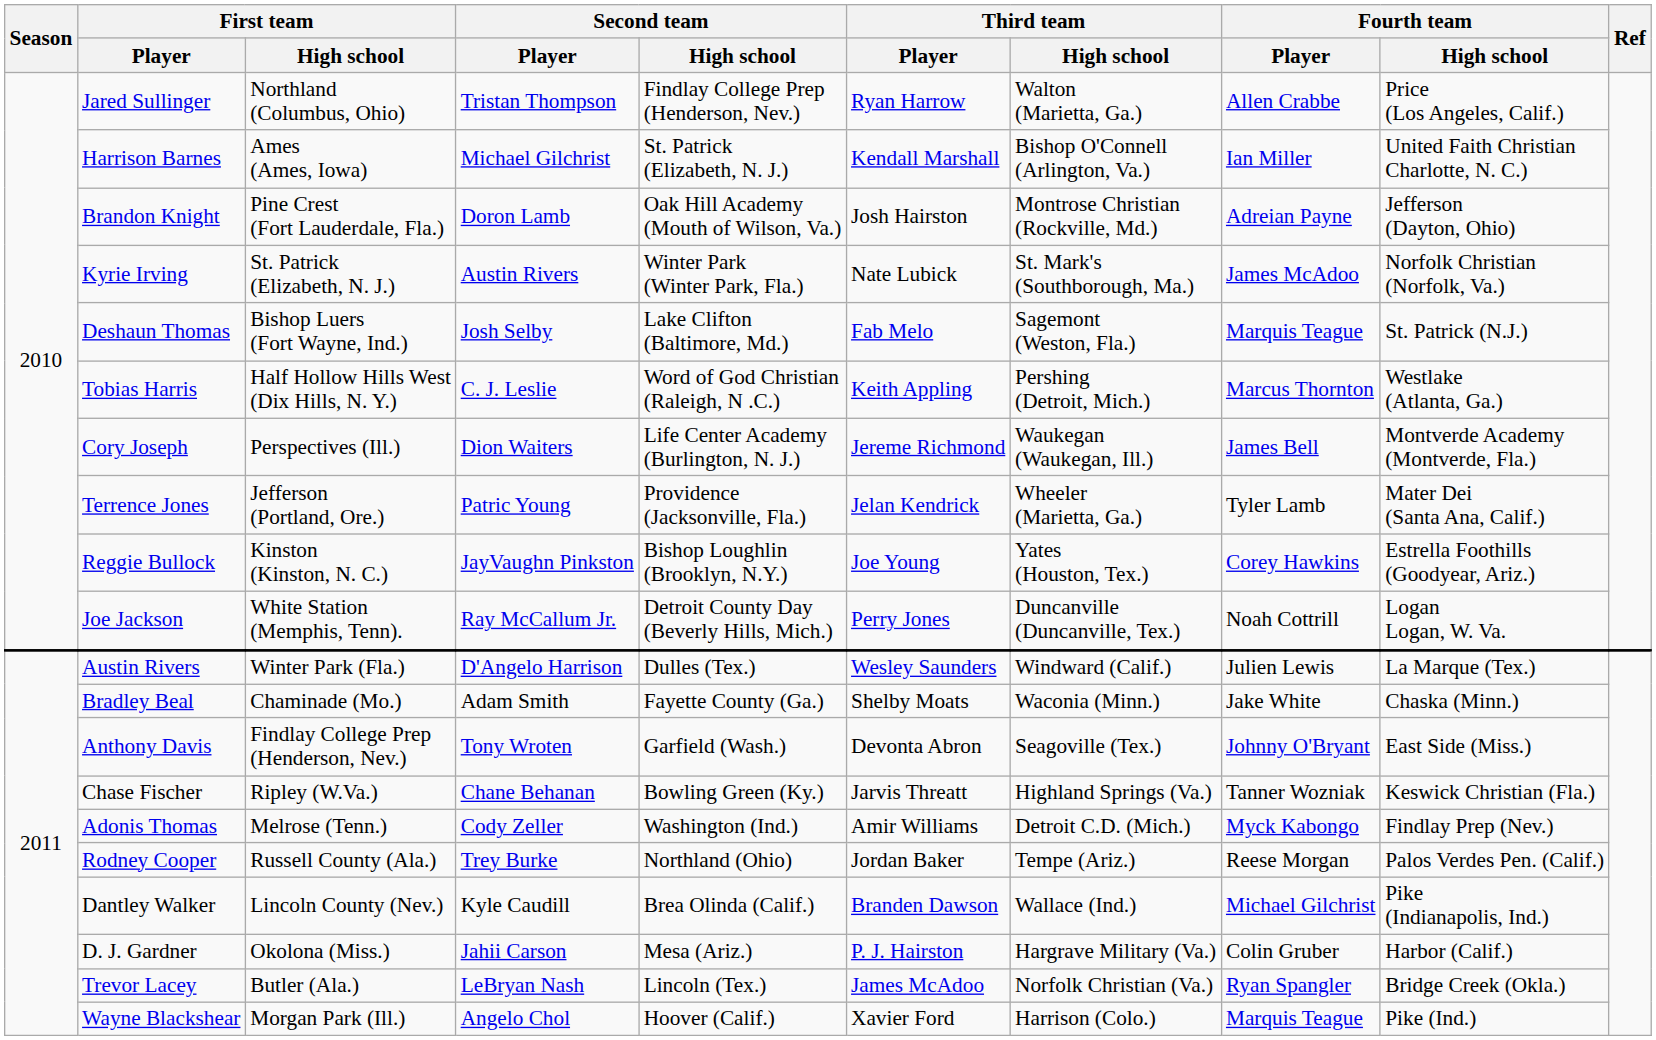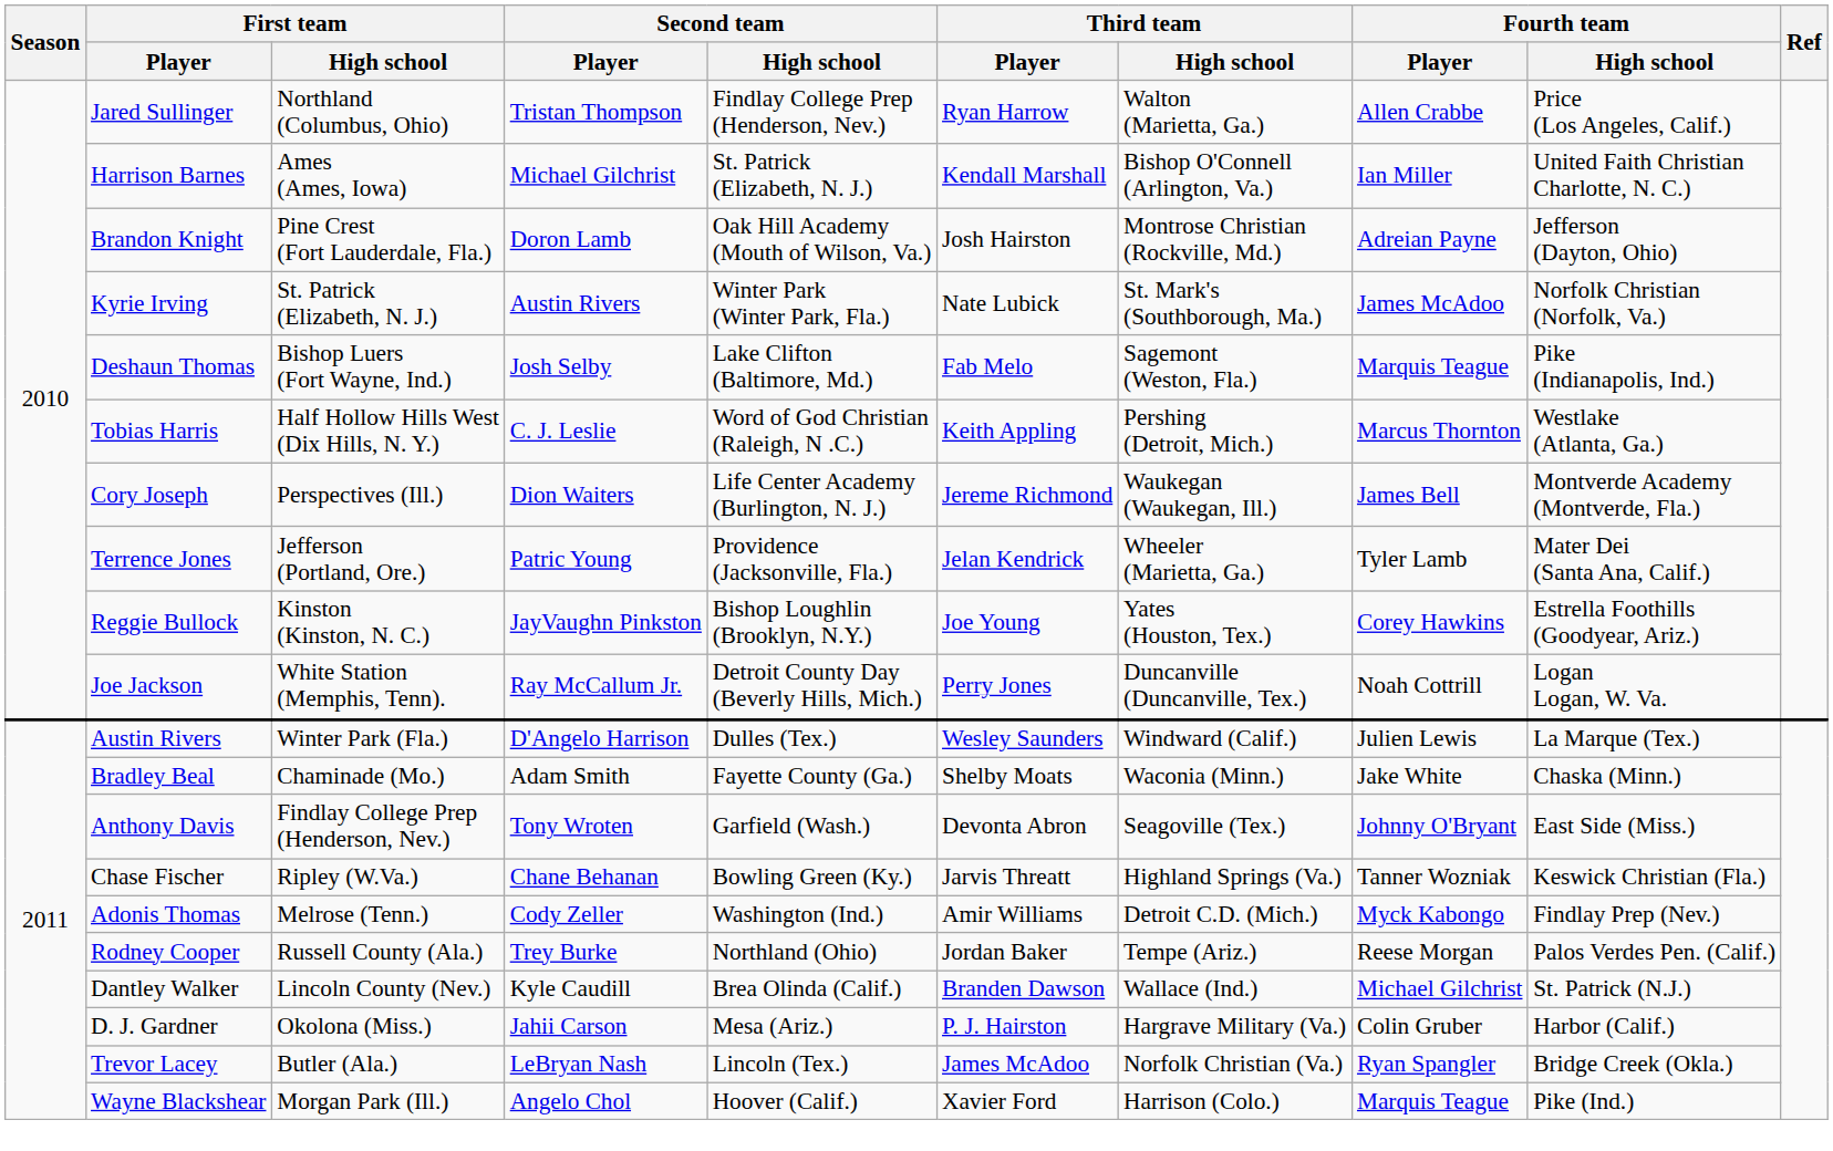 <table class="wikitable" style="width:98%">
 <tr>
 <th rowspan=2>Season</th>
 <th colspan=2>First team</th>
 <th colspan=2>Second team</th>
 <th colspan=2>Third team</th>
 <th colspan=2>Fourth team</th>
 <th rowspan=2>Ref</th>
 </tr>
 <tr>
 <th>Player</th>
 <th>High school</th>
 <th>Player</th>
 <th>High school</th>
 <th>Player</th>
 <th>High school</th>
 <th>Player</th>
 <th>High school</th>
 </tr>
 <tr>
 <td rowspan=10 style="text-align:center;">2010</td>
 <td><a href='#'>Jared Sullinger</a></td>
 <td>Northland <br>(Columbus, Ohio)</td>
 <td><a href='#'>Tristan Thompson</a></td>
 <td>Findlay College Prep<br>(Henderson, Nev.)</td>
 <td><a href='#'>Ryan Harrow</a></td>
 <td>Walton<br>(Marietta, Ga.)</td>
 <td><a href='#'>Allen Crabbe</a></td>
 <td>Price<br>(Los Angeles, Calif.)</td>
 <td rowspan=10></td>
 </tr>
 <tr>
 <td><a href='#'>Harrison Barnes</a></td>
 <td>Ames<br>(Ames, Iowa)</td>
 <td><a href='#'>Michael Gilchrist</a></td>
 <td>St. Patrick<br>(Elizabeth, N. J.)</td>
 <td><a href='#'>Kendall Marshall</a></td>
 <td>Bishop O'Connell<br>(Arlington, Va.)</td>
 <td><a href='#'>Ian Miller</a></td>
 <td>United Faith Christian<br>Charlotte, N. C.)</td>
 </tr>
 <tr>
 <td><a href='#'>Brandon Knight</a></td>
 <td>Pine Crest<br>(Fort Lauderdale, Fla.)</td>
 <td><a href='#'>Doron Lamb</a></td>
 <td>Oak Hill Academy<br>(Mouth of Wilson, Va.)</td>
 <td>Josh Hairston</td>
 <td>Montrose Christian<br>(Rockville, Md.)</td>
 <td><a href='#'>Adreian Payne</a></td>
 <td>Jefferson<br>(Dayton, Ohio)</td>
 </tr>
 <tr>
 <td><a href='#'>Kyrie Irving</a></td>
 <td>St. Patrick<br>(Elizabeth, N. J.)</td>
 <td><a href='#'>Austin Rivers</a></td>
 <td>Winter Park<br>(Winter Park, Fla.)</td>
 <td>Nate Lubick</td>
 <td>St. Mark's<br>(Southborough, Ma.)</td>
 <td><a href='#'>James McAdoo</a></td>
 <td>Norfolk Christian<br>(Norfolk, Va.)</td>
 </tr>
 <tr>
 <td><a href='#'>Deshaun Thomas</a></td>
 <td>Bishop Luers<br>(Fort Wayne, Ind.)</td>
 <td><a href='#'>Josh Selby</a></td>
 <td>Lake Clifton<br>(Baltimore, Md.)</td>
 <td><a href='#'>Fab Melo</a></td>
 <td>Sagemont<br>(Weston, Fla.)</td>
 <td><a href='#'>Marquis Teague</a></td>
-<td>St. Patrick (N.J.)</td>
+<td>Pike<br>(Indianapolis, Ind.)</td>
 </tr>
 <tr>
 <td><a href='#'>Tobias Harris</a></td>
 <td>Half Hollow Hills West<br>(Dix Hills, N. Y.)</td>
 <td><a href='#'>C. J. Leslie</a></td>
 <td>Word of God Christian<br>(Raleigh, N .C.)</td>
 <td><a href='#'>Keith Appling</a></td>
 <td>Pershing<br>(Detroit, Mich.)</td>
 <td><a href='#'>Marcus Thornton</a></td>
 <td>Westlake<br>(Atlanta, Ga.)</td>
 </tr>
 <tr>
 <td><a href='#'>Cory Joseph</a></td>
 <td>Perspectives (Ill.)</td>
 <td><a href='#'>Dion Waiters</a></td>
 <td>Life Center Academy<br>(Burlington, N. J.)</td>
 <td><a href='#'>Jereme Richmond</a></td>
 <td>Waukegan<br>(Waukegan, Ill.)</td>
 <td><a href='#'>James Bell</a></td>
 <td>Montverde Academy<br>(Montverde, Fla.)</td>
 </tr>
 <tr>
 <td><a href='#'>Terrence Jones</a></td>
 <td>Jefferson<br>(Portland, Ore.)</td>
 <td><a href='#'>Patric Young</a></td>
 <td>Providence<br>(Jacksonville, Fla.)</td>
 <td><a href='#'>Jelan Kendrick</a></td>
 <td>Wheeler<br>(Marietta, Ga.)</td>
 <td>Tyler Lamb</td>
 <td>Mater Dei<br>(Santa Ana, Calif.)</td>
 </tr>
 <tr>
 <td><a href='#'>Reggie Bullock</a></td>
 <td>Kinston<br>(Kinston, N. C.)</td>
 <td><a href='#'>JayVaughn Pinkston</a></td>
 <td>Bishop Loughlin<br>(Brooklyn, N.Y.)</td>
 <td><a href='#'>Joe Young</a></td>
 <td>Yates<br>(Houston, Tex.)</td>
 <td><a href='#'>Corey Hawkins</a></td>
 <td>Estrella Foothills<br>(Goodyear, Ariz.)</td>
 </tr>
 <tr>
 <td><a href='#'>Joe Jackson</a></td>
 <td>White Station<br>(Memphis, Tenn).</td>
 <td><a href='#'>Ray McCallum Jr.</a></td>
 <td>Detroit County Day<br>(Beverly Hills, Mich.)</td>
 <td><a href='#'>Perry Jones</a></td>
 <td>Duncanville<br>(Duncanville, Tex.)</td>
 <td>Noah Cottrill</td>
 <td>Logan<br>Logan, W. Va.</td>
 </tr>
 <tr style="border-top:2px solid black">
 <td rowspan=10 style="text-align:center;">2011</td>
 <td><a href='#'>Austin Rivers</a></td>
 <td>Winter Park (Fla.)</td>
 <td><a href='#'>D'Angelo Harrison</a></td>
 <td>Dulles (Tex.)</td>
 <td><a href='#'>Wesley Saunders</a></td>
 <td>Windward (Calif.)</td>
 <td>Julien Lewis</td>
 <td>La Marque (Tex.)</td>
 <td rowspan=10></td>
 </tr>
 <tr>
 <td><a href='#'>Bradley Beal</a></td>
 <td>Chaminade (Mo.)</td>
 <td>Adam Smith</td>
 <td>Fayette County (Ga.)</td>
 <td>Shelby Moats</td>
 <td>Waconia (Minn.)</td>
 <td>Jake White</td>
 <td>Chaska (Minn.)</td>
 </tr>
 <tr>
 <td><a href='#'>Anthony Davis</a></td>
 <td>Findlay College Prep<br>(Henderson, Nev.)</td>
 <td><a href='#'>Tony Wroten</a></td>
 <td>Garfield (Wash.)</td>
 <td>Devonta Abron</td>
 <td>Seagoville (Tex.)</td>
 <td><a href='#'>Johnny O'Bryant</a></td>
 <td>East Side (Miss.)</td>
 </tr>
 <tr>
 <td>Chase Fischer</td>
 <td>Ripley (W.Va.)</td>
 <td><a href='#'>Chane Behanan</a></td>
 <td>Bowling Green (Ky.)</td>
 <td>Jarvis Threatt</td>
 <td>Highland Springs (Va.)</td>
 <td>Tanner Wozniak</td>
 <td>Keswick Christian (Fla.)</td>
 </tr>
 <tr>
 <td><a href='#'>Adonis Thomas</a></td>
 <td>Melrose (Tenn.)</td>
 <td><a href='#'>Cody Zeller</a></td>
 <td>Washington (Ind.)</td>
 <td>Amir Williams</td>
 <td>Detroit C.D. (Mich.)</td>
 <td><a href='#'>Myck Kabongo</a></td>
 <td>Findlay Prep (Nev.)</td>
 </tr>
 <tr>
 <td><a href='#'>Rodney Cooper</a></td>
 <td>Russell County (Ala.)</td>
 <td><a href='#'>Trey Burke</a></td>
 <td>Northland (Ohio)</td>
 <td>Jordan Baker</td>
 <td>Tempe (Ariz.)</td>
 <td>Reese Morgan</td>
 <td>Palos Verdes Pen. (Calif.)</td>
 </tr>
 <tr>
 <td>Dantley Walker</td>
 <td>Lincoln County (Nev.)</td>
 <td>Kyle Caudill</td>
 <td>Brea Olinda (Calif.)</td>
 <td><a href='#'>Branden Dawson</a></td>
 <td>Wallace (Ind.)</td>
 <td><a href='#'>Michael Gilchrist</a></td>
-<td>Pike<br>(Indianapolis, Ind.)</td>
+<td>St. Patrick (N.J.)</td>
 </tr>
 <tr>
 <td>D. J. Gardner</td>
 <td>Okolona (Miss.)</td>
 <td><a href='#'>Jahii Carson</a></td>
 <td>Mesa (Ariz.)</td>
 <td><a href='#'>P. J. Hairston</a></td>
 <td>Hargrave Military (Va.)</td>
 <td>Colin Gruber</td>
 <td>Harbor (Calif.)</td>
 </tr>
 <tr>
 <td><a href='#'>Trevor Lacey</a></td>
 <td>Butler (Ala.)</td>
 <td><a href='#'>LeBryan Nash</a></td>
 <td>Lincoln (Tex.)</td>
 <td><a href='#'>James McAdoo</a></td>
 <td>Norfolk Christian (Va.)</td>
 <td><a href='#'>Ryan Spangler</a></td>
 <td>Bridge Creek (Okla.)</td>
 </tr>
 <tr>
 <td><a href='#'>Wayne Blackshear</a></td>
 <td>Morgan Park (Ill.)</td>
 <td><a href='#'>Angelo Chol</a></td>
 <td>Hoover (Calif.)</td>
 <td>Xavier Ford</td>
 <td>Harrison (Colo.)</td>
 <td><a href='#'>Marquis Teague</a></td>
 <td>Pike (Ind.)</td>
 </tr>
 </table>
